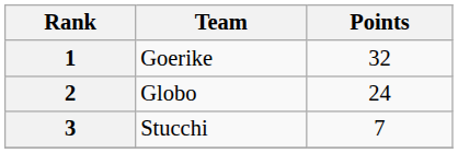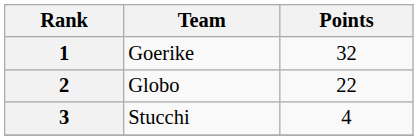 <table class="wikitable" style="width:20em;margin-bottom:0;">
 <tr>
 <th>Rank</th>
 <th>Team</th>
 <th>Points</th>
 </tr>
 <tr>
 <th style="text-align:center">1</th>
 <td>Goerike</td>
 <td style="text-align:center;">32</td>
 </tr>
 <tr>
 <th style="text-align:center">2</th>
 <td>Globo</td>
-<td style="text-align:center;">24</td>
+<td style="text-align:center;">22</td>
 </tr>
 <tr>
 <th style="text-align:center">3</th>
 <td>Stucchi</td>
-<td style="text-align:center;">7</td>
+<td style="text-align:center;">4</td>
 </tr>
 <tr>
 </tr>
 </table>
